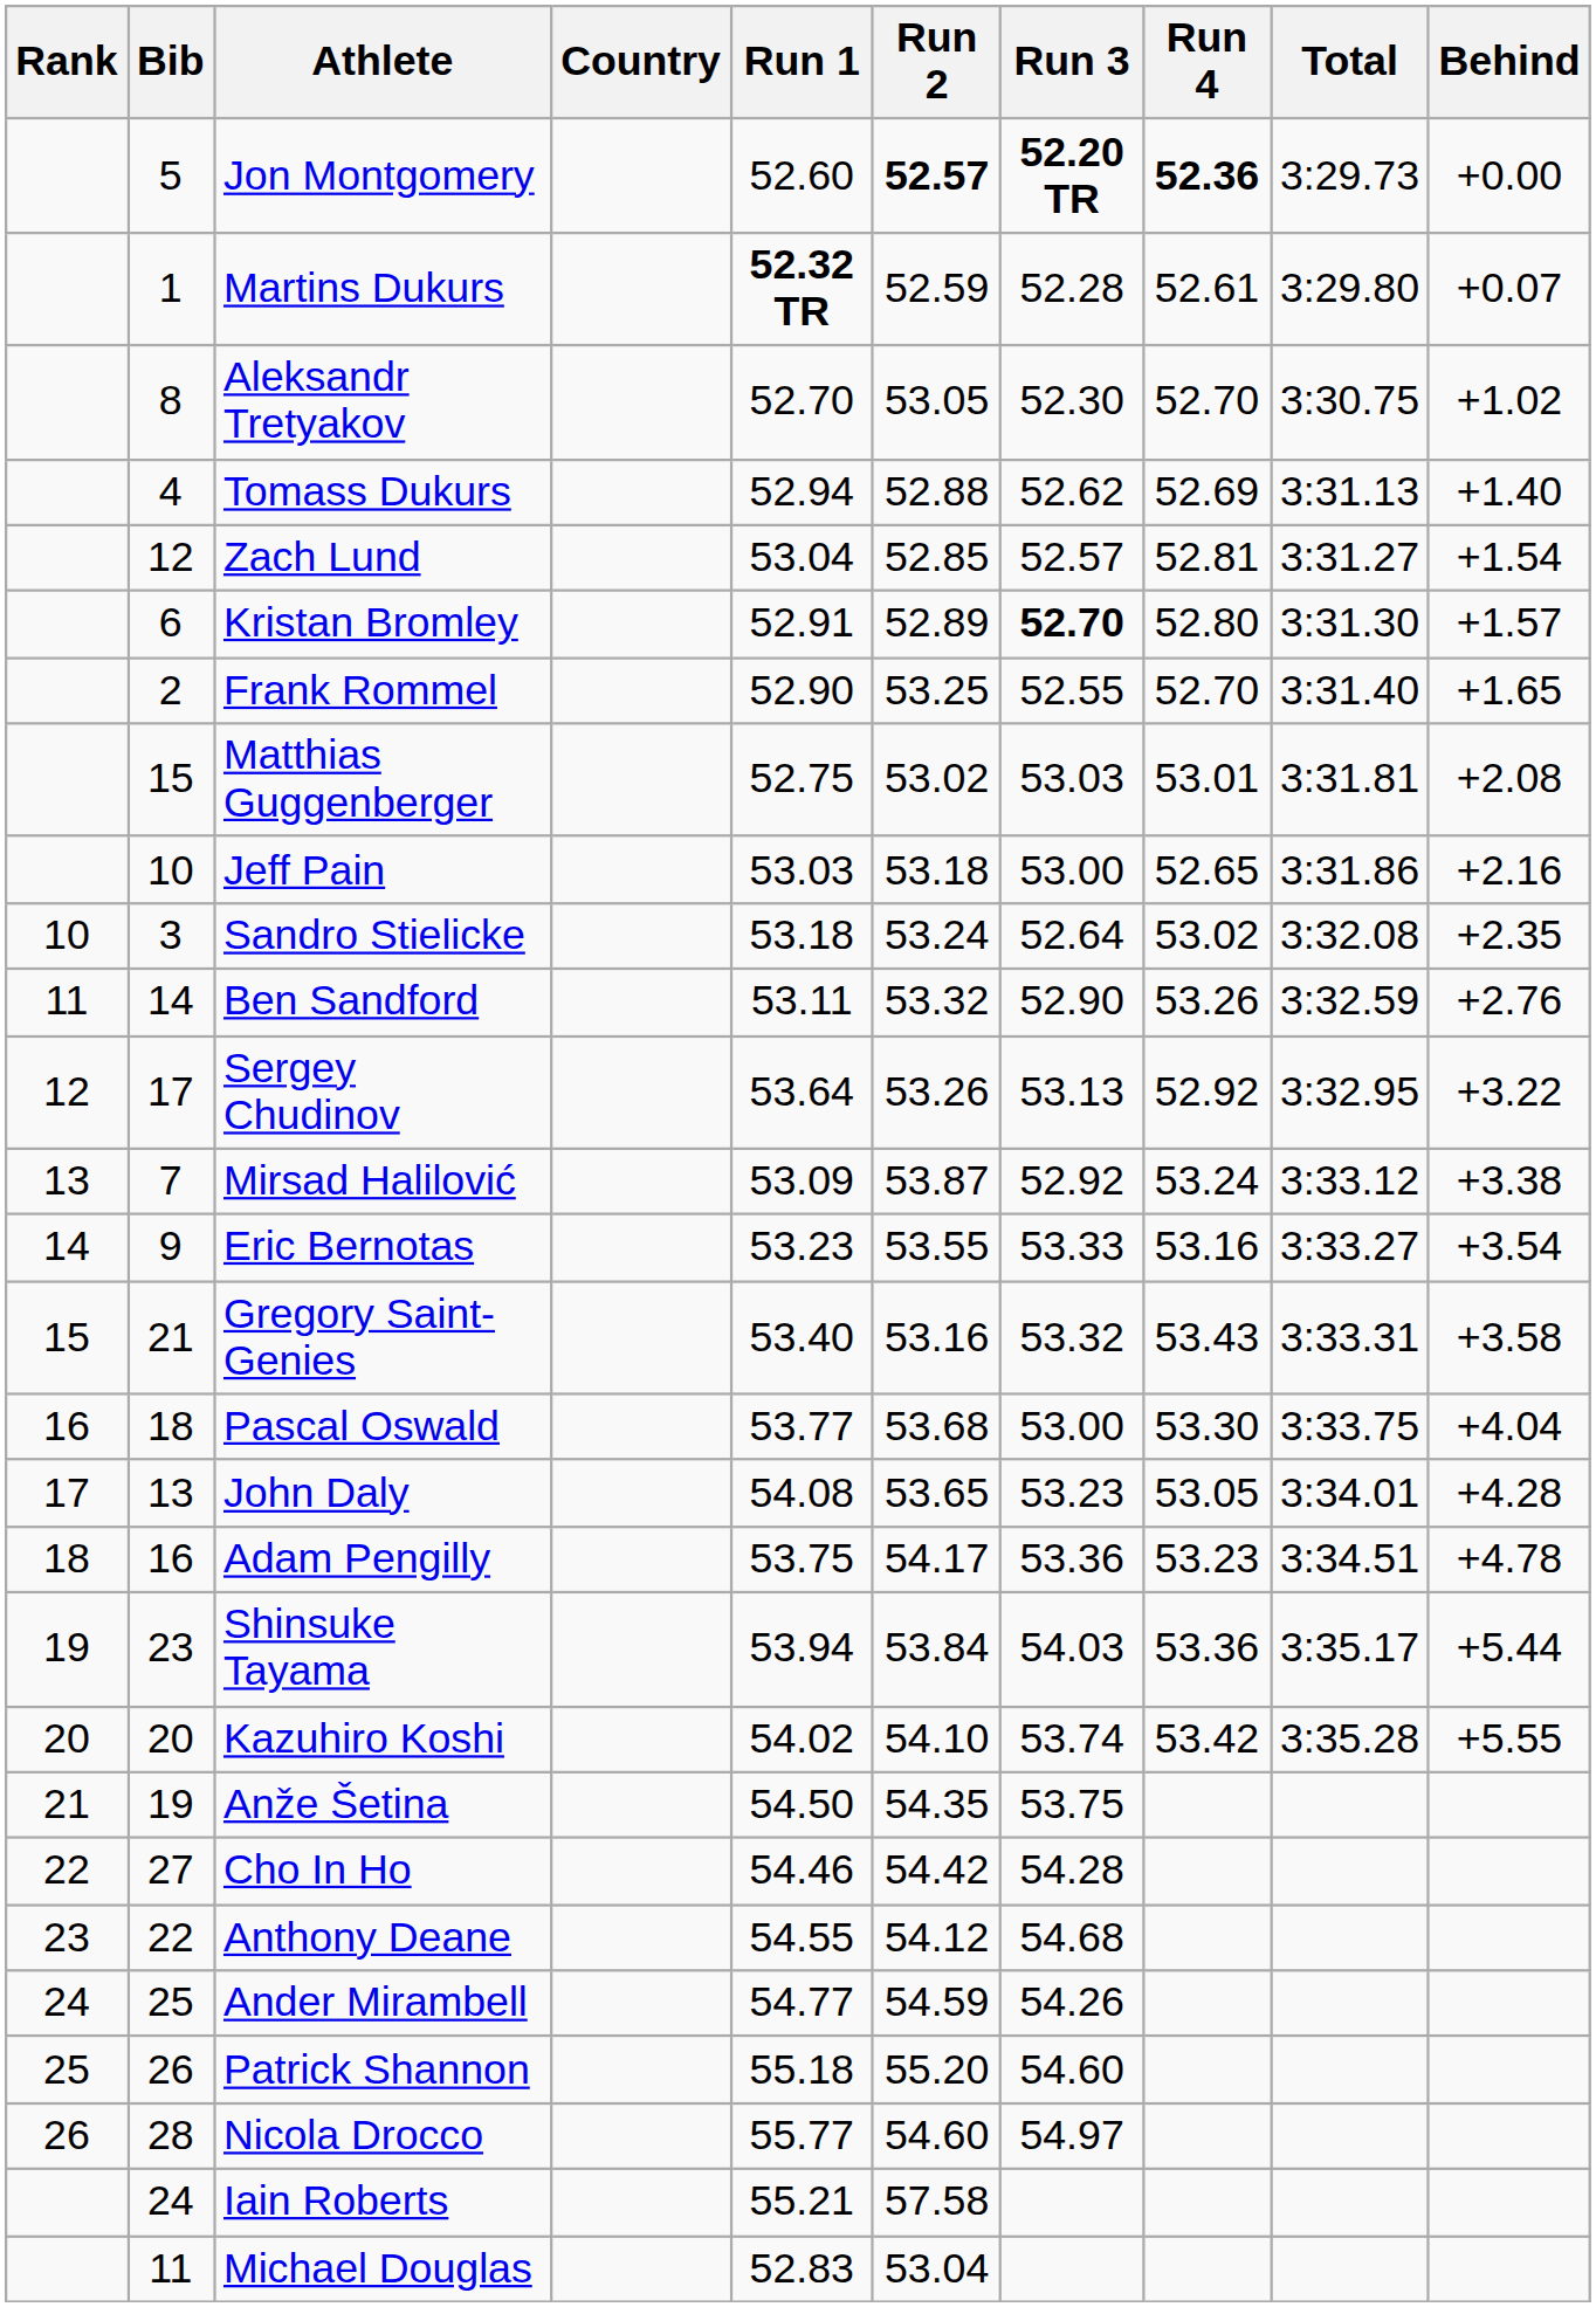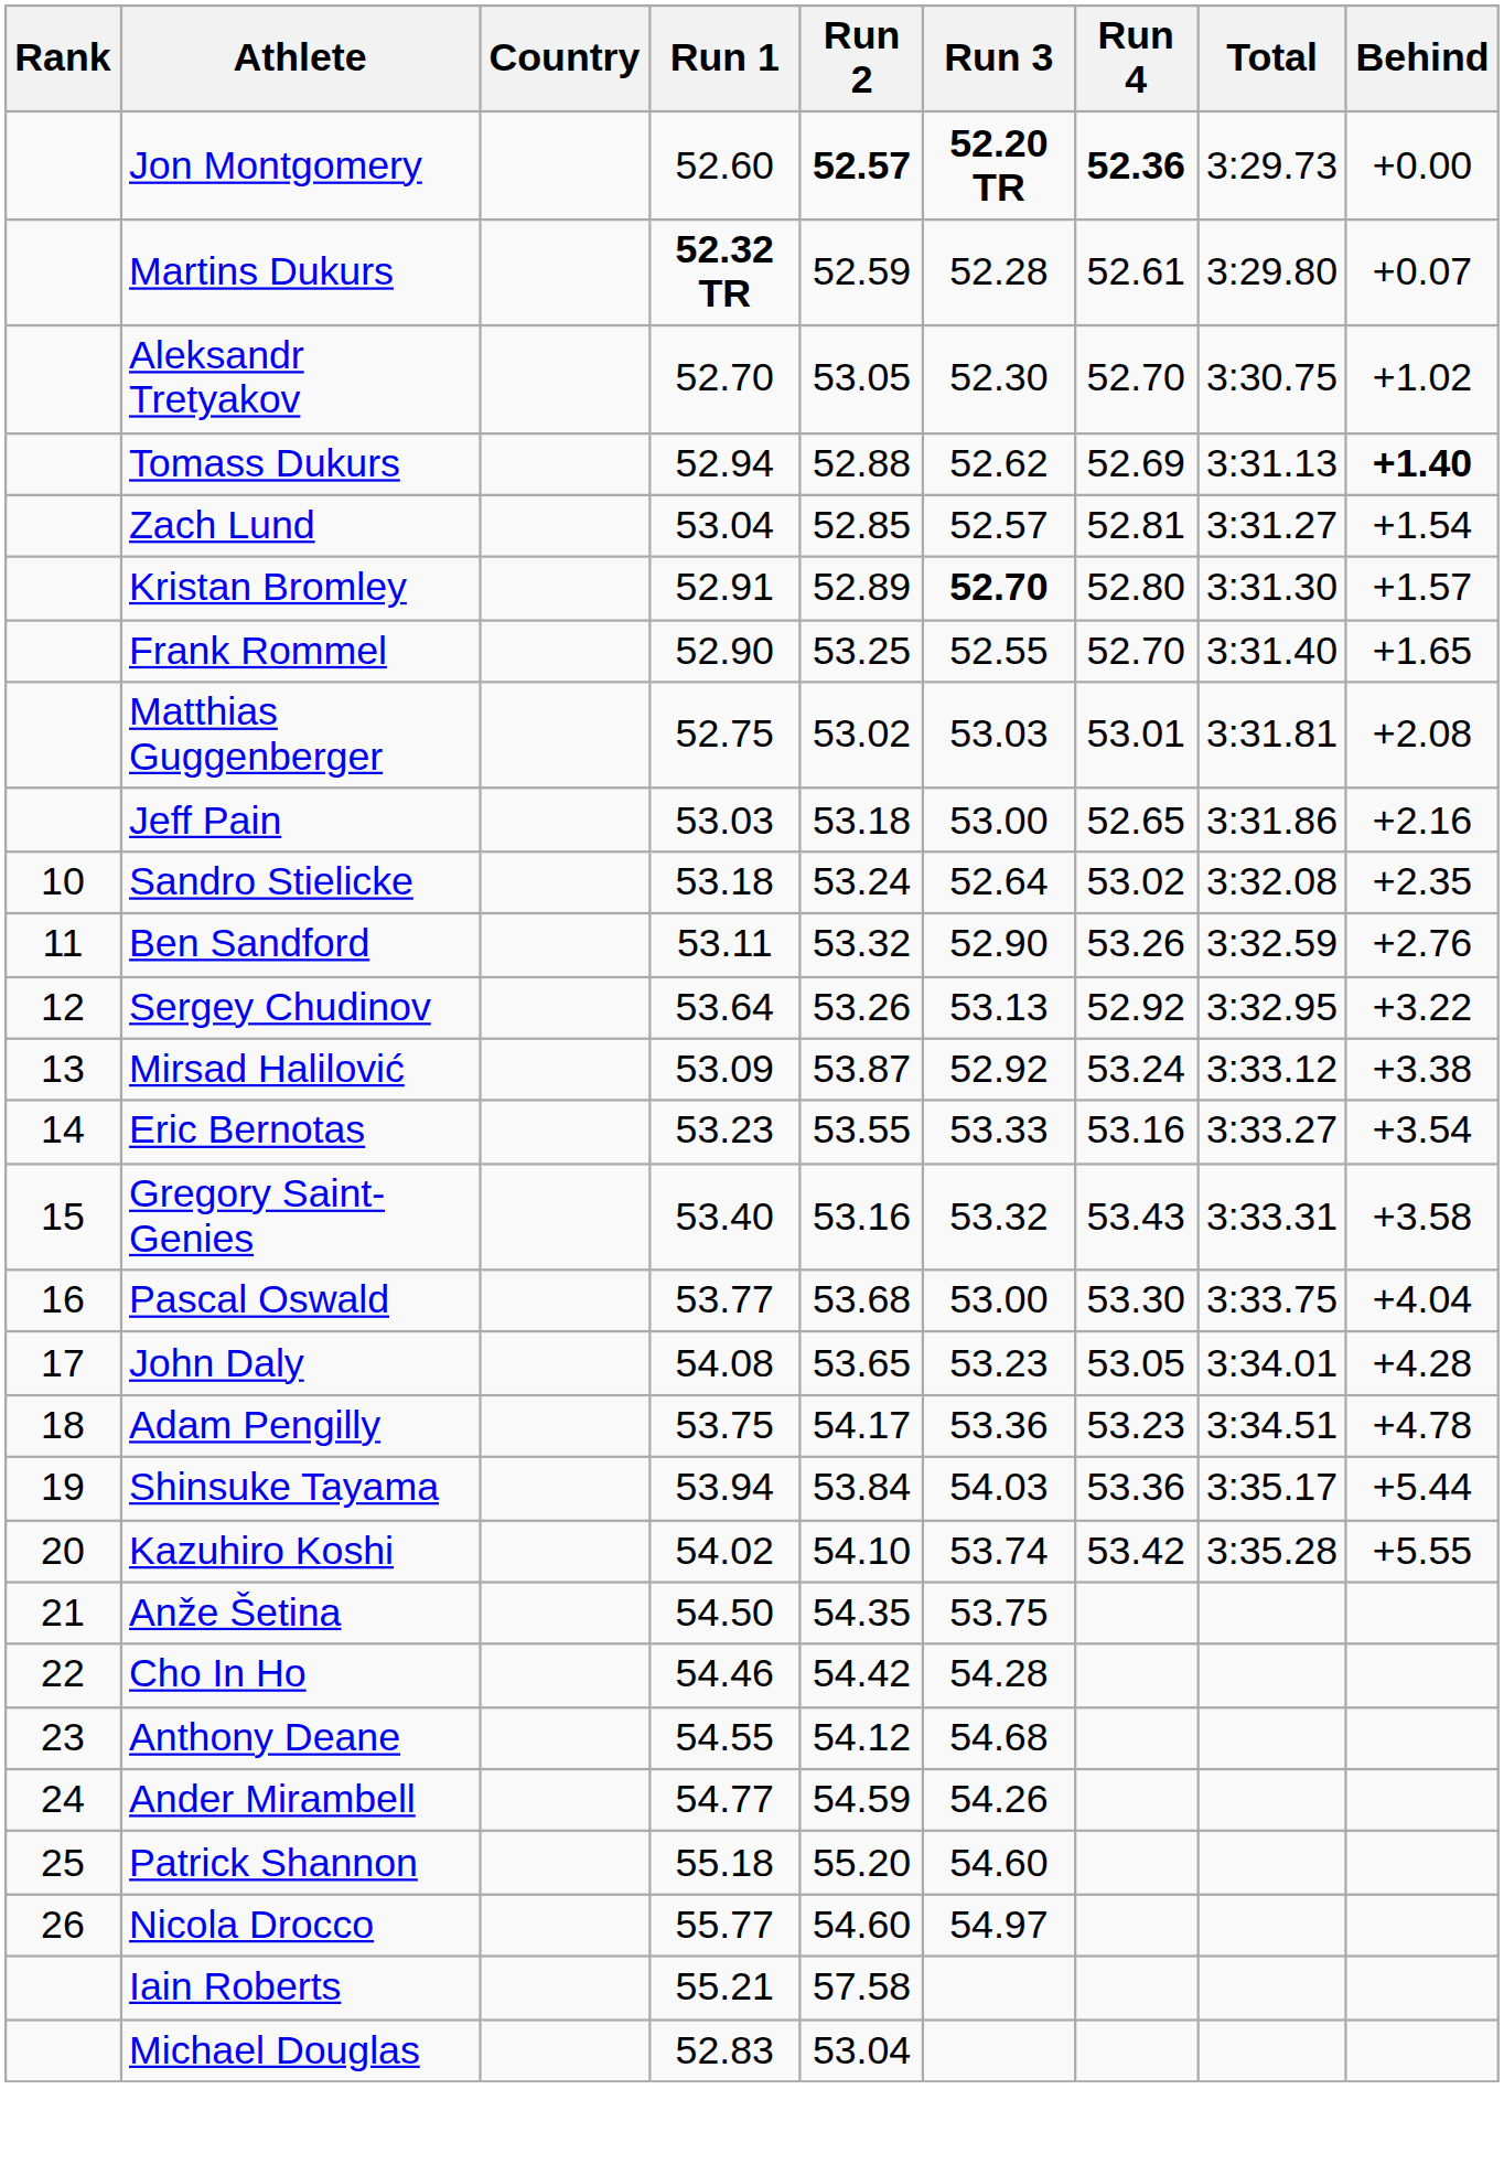 <table class="wikitable sortable" style="text-align:center">
 <tr>
 <th>Rank</th>
-<th>Bib</th>
 <th>Athlete</th>
 <th>Country</th>
 <th>Run 1</th>
 <th>Run 2</th>
 <th>Run 3</th>
 <th>Run 4</th>
 <th>Total</th>
 <th>Behind</th>
 </tr>
 <tr>
 <td></td>
-<td>5</td>
 <td align=left><a href='#'>Jon Montgomery</a></td>
 <td align=left></td>
 <td>52.60</td>
 <td><strong>52.57</strong></td>
 <td><strong>52.20</strong> <strong>TR</strong></td>
 <td><strong>52.36</strong></td>
 <td>3:29.73</td>
 <td>+0.00</td>
 </tr>
 <tr>
 <td></td>
-<td>1</td>
 <td align=left><a href='#'>Martins Dukurs</a></td>
 <td align=left></td>
 <td><strong>52.32</strong> <strong>TR</strong></td>
 <td>52.59</td>
 <td>52.28</td>
 <td>52.61</td>
 <td>3:29.80</td>
 <td>+0.07</td>
 </tr>
 <tr>
 <td></td>
-<td>8</td>
 <td align=left><a href='#'>Aleksandr Tretyakov</a></td>
 <td align=left></td>
 <td>52.70</td>
 <td>53.05</td>
 <td>52.30</td>
 <td>52.70</td>
 <td>3:30.75</td>
 <td>+1.02</td>
 </tr>
 <tr>
 <td></td>
-<td>4</td>
 <td align=left><a href='#'>Tomass Dukurs</a></td>
 <td align=left></td>
 <td>52.94</td>
 <td>52.88</td>
 <td>52.62</td>
 <td>52.69</td>
 <td>3:31.13</td>
-<td>+1.40</td>
+<td><strong>+1.40</strong></td>
 </tr>
 <tr>
 <td></td>
-<td>12</td>
 <td align=left><a href='#'>Zach Lund</a></td>
 <td align=left></td>
 <td>53.04</td>
 <td>52.85</td>
 <td>52.57</td>
 <td>52.81</td>
 <td>3:31.27</td>
 <td>+1.54</td>
 </tr>
 <tr>
 <td></td>
-<td>6</td>
 <td align=left><a href='#'>Kristan Bromley</a></td>
 <td align=left></td>
 <td>52.91</td>
 <td>52.89</td>
 <td><strong>52.70</strong></td>
 <td>52.80</td>
 <td>3:31.30</td>
 <td>+1.57</td>
 </tr>
 <tr>
 <td></td>
-<td>2</td>
 <td align=left><a href='#'>Frank Rommel</a></td>
 <td align=left></td>
 <td>52.90</td>
 <td>53.25</td>
 <td>52.55</td>
 <td>52.70</td>
 <td>3:31.40</td>
 <td>+1.65</td>
 </tr>
 <tr>
 <td></td>
-<td>15</td>
 <td align=left><a href='#'>Matthias Guggenberger</a></td>
 <td align=left></td>
 <td>52.75</td>
 <td>53.02</td>
 <td>53.03</td>
 <td>53.01</td>
 <td>3:31.81</td>
 <td>+2.08</td>
 </tr>
 <tr>
 <td></td>
-<td>10</td>
 <td align=left><a href='#'>Jeff Pain</a></td>
 <td align=left></td>
 <td>53.03</td>
 <td>53.18</td>
 <td>53.00</td>
 <td>52.65</td>
 <td>3:31.86</td>
 <td>+2.16</td>
 </tr>
 <tr>
 <td>10</td>
-<td>3</td>
 <td align=left><a href='#'>Sandro Stielicke</a></td>
 <td align=left></td>
 <td>53.18</td>
 <td>53.24</td>
 <td>52.64</td>
 <td>53.02</td>
 <td>3:32.08</td>
 <td>+2.35</td>
 </tr>
 <tr>
 <td>11</td>
-<td>14</td>
 <td align=left><a href='#'>Ben Sandford</a></td>
 <td align=left></td>
 <td>53.11</td>
 <td>53.32</td>
 <td>52.90</td>
 <td>53.26</td>
 <td>3:32.59</td>
 <td>+2.76</td>
 </tr>
 <tr>
 <td>12</td>
-<td>17</td>
 <td align=left><a href='#'>Sergey Chudinov</a></td>
 <td align=left></td>
 <td>53.64</td>
 <td>53.26</td>
 <td>53.13</td>
 <td>52.92</td>
 <td>3:32.95</td>
 <td>+3.22</td>
 </tr>
 <tr>
 <td>13</td>
-<td>7</td>
 <td align=left><a href='#'>Mirsad Halilović</a></td>
 <td align=left></td>
 <td>53.09</td>
 <td>53.87</td>
 <td>52.92</td>
 <td>53.24</td>
 <td>3:33.12</td>
 <td>+3.38</td>
 </tr>
 <tr>
 <td>14</td>
-<td>9</td>
 <td align=left><a href='#'>Eric Bernotas</a></td>
 <td align=left></td>
 <td>53.23</td>
 <td>53.55</td>
 <td>53.33</td>
 <td>53.16</td>
 <td>3:33.27</td>
 <td>+3.54</td>
 </tr>
 <tr>
 <td>15</td>
-<td>21</td>
 <td align=left><a href='#'>Gregory Saint-Genies</a></td>
 <td align=left></td>
 <td>53.40</td>
 <td>53.16</td>
 <td>53.32</td>
 <td>53.43</td>
 <td>3:33.31</td>
 <td>+3.58</td>
 </tr>
 <tr>
 <td>16</td>
-<td>18</td>
 <td align=left><a href='#'>Pascal Oswald</a></td>
 <td align=left></td>
 <td>53.77</td>
 <td>53.68</td>
 <td>53.00</td>
 <td>53.30</td>
 <td>3:33.75</td>
 <td>+4.04</td>
 </tr>
 <tr>
 <td>17</td>
-<td>13</td>
 <td align=left><a href='#'>John Daly</a></td>
 <td align=left></td>
 <td>54.08</td>
 <td>53.65</td>
 <td>53.23</td>
 <td>53.05</td>
 <td>3:34.01</td>
 <td>+4.28</td>
 </tr>
 <tr>
 <td>18</td>
-<td>16</td>
 <td align=left><a href='#'>Adam Pengilly</a></td>
 <td align=left></td>
 <td>53.75</td>
 <td>54.17</td>
 <td>53.36</td>
 <td>53.23</td>
 <td>3:34.51</td>
 <td>+4.78</td>
 </tr>
 <tr>
 <td>19</td>
-<td>23</td>
 <td align=left><a href='#'>Shinsuke Tayama</a></td>
 <td align=left></td>
 <td>53.94</td>
 <td>53.84</td>
 <td>54.03</td>
 <td>53.36</td>
 <td>3:35.17</td>
 <td>+5.44</td>
 </tr>
 <tr>
-<td>20</td>
 <td>20</td>
 <td align=left><a href='#'>Kazuhiro Koshi</a></td>
 <td align=left></td>
 <td>54.02</td>
 <td>54.10</td>
 <td>53.74</td>
 <td>53.42</td>
 <td>3:35.28</td>
 <td>+5.55</td>
 </tr>
 <tr>
 <td>21</td>
-<td>19</td>
 <td align=left><a href='#'>Anže Šetina</a></td>
 <td align=left></td>
 <td>54.50</td>
 <td>54.35</td>
 <td>53.75</td>
 <td></td>
 <td></td>
 <td></td>
 </tr>
 <tr>
 <td>22</td>
-<td>27</td>
 <td align=left><a href='#'>Cho In Ho</a></td>
 <td align=left></td>
 <td>54.46</td>
 <td>54.42</td>
 <td>54.28</td>
 <td></td>
 <td></td>
 <td></td>
 </tr>
 <tr>
 <td>23</td>
-<td>22</td>
 <td align=left><a href='#'>Anthony Deane</a></td>
 <td align=left></td>
 <td>54.55</td>
 <td>54.12</td>
 <td>54.68</td>
 <td></td>
 <td></td>
 <td></td>
 </tr>
 <tr>
 <td>24</td>
-<td>25</td>
 <td align=left><a href='#'>Ander Mirambell</a></td>
 <td align=left></td>
 <td>54.77</td>
 <td>54.59</td>
 <td>54.26</td>
 <td></td>
 <td></td>
 <td></td>
 </tr>
 <tr>
 <td>25</td>
-<td>26</td>
 <td align=left><a href='#'>Patrick Shannon</a></td>
 <td align=left></td>
 <td>55.18</td>
 <td>55.20</td>
 <td>54.60</td>
 <td></td>
 <td></td>
 <td></td>
 </tr>
 <tr>
 <td>26</td>
-<td>28</td>
 <td align=left><a href='#'>Nicola Drocco</a></td>
 <td align=left></td>
 <td>55.77</td>
 <td>54.60</td>
 <td>54.97</td>
 <td></td>
 <td></td>
 <td></td>
 </tr>
 <tr>
 <td></td>
-<td>24</td>
 <td align=left><a href='#'>Iain Roberts</a></td>
 <td align=left></td>
 <td>55.21</td>
 <td>57.58</td>
 <td></td>
 <td></td>
 <td></td>
 <td></td>
 </tr>
 <tr>
 <td></td>
-<td>11</td>
 <td align=left><a href='#'>Michael Douglas</a></td>
 <td align=left></td>
 <td>52.83</td>
 <td>53.04</td>
 <td></td>
 <td></td>
 <td></td>
 <td></td>
 </tr>
 </table>
